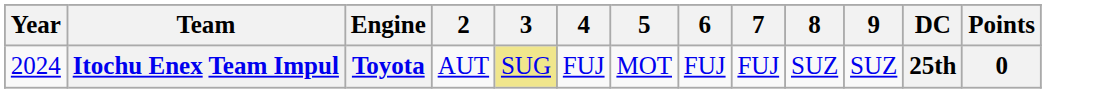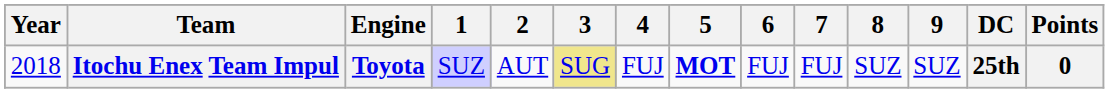 <table class="wikitable" style="text-align:center; font-size:85%">
 <tr>
 <th>Year</th>
 <th>Team</th>
 <th>Engine</th>
+<th>1</th>
 <th>2</th>
 <th>3</th>
 <th>4</th>
 <th>5</th>
 <th>6</th>
 <th>7</th>
 <th>8</th>
 <th>9</th>
 <th>DC</th>
 <th>Points</th>
 </tr>
 <tr>
-<td><a href='#'>2024</a></td>
+<td><a href='#'>2018</a></td>
 <th nowrap><a href='#'>Itochu Enex</a> <a href='#'>Team Impul</a></th>
 <th><a href='#'>Toyota</a></th>
+<td style="background:#CFCFFF;"><a href='#'>SUZ</a><br></td>
 <td><a href='#'>AUT</a></td>
 <td style="background: khaki;"><a href='#'>SUG</a></td>
 <td><a href='#'>FUJ</a></td>
-<td><a href='#'>MOT</a></td>
+<td><strong><a href='#'>MOT</a></strong></td>
 <td><a href='#'>FUJ</a></td>
 <td><a href='#'>FUJ</a></td>
 <td><a href='#'>SUZ</a></td>
 <td><a href='#'>SUZ</a></td>
 <th>25th</th>
 <th>0</th>
 </tr>
 </table>
